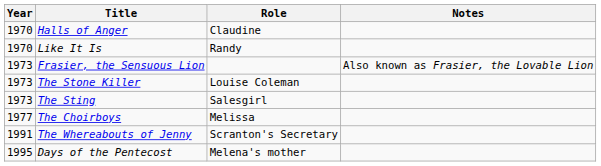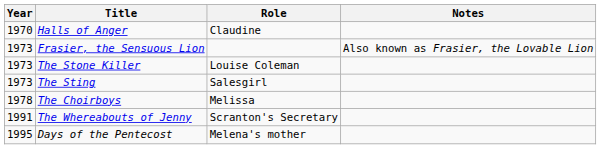 <table class = "wikitable sortable">
 <tr>
 <th>Year</th>
 <th>Title</th>
 <th>Role</th>
 <th class = "unsortable">Notes</th>
 </tr>
 <tr>
 <td>1970</td>
 <td><em><a href='#'>Halls of Anger</a></em></td>
 <td>Claudine</td>
-<td></td>
-</tr>
-<tr>
-<td>1970</td>
-<td><em>Like It Is</em></td>
-<td>Randy</td>
 <td></td>
 </tr>
 <tr>
 <td>1973</td>
 <td><em><a href='#'>Frasier, the Sensuous Lion</a></em></td>
 <td></td>
 <td>Also known as <em>Frasier, the Lovable Lion</em></td>
 </tr>
 <tr>
 <td>1973</td>
 <td><em><a href='#'>The Stone Killer</a></em></td>
 <td>Louise Coleman</td>
 <td></td>
 </tr>
 <tr>
 <td>1973</td>
 <td><em><a href='#'>The Sting</a></em></td>
 <td>Salesgirl</td>
 <td></td>
 </tr>
 <tr>
-<td>1977</td>
+<td>1978</td>
 <td><em><a href='#'>The Choirboys</a></em></td>
 <td>Melissa</td>
 <td></td>
 </tr>
 <tr>
 <td>1991</td>
 <td><em><a href='#'>The Whereabouts of Jenny</a></em></td>
 <td>Scranton's Secretary</td>
 <td></td>
 </tr>
 <tr>
 <td>1995</td>
 <td><em>Days of the Pentecost</em></td>
 <td>Melena's mother</td>
 <td></td>
 </tr>
 </table>
